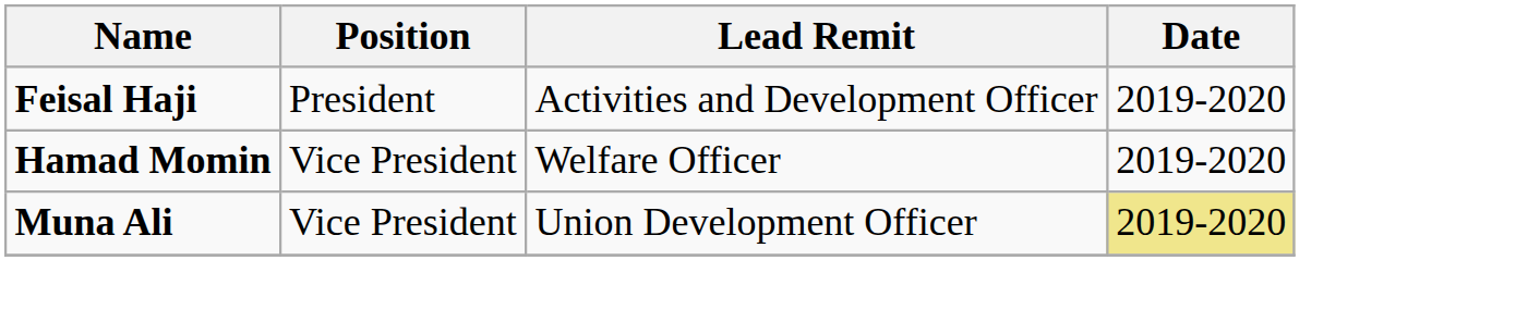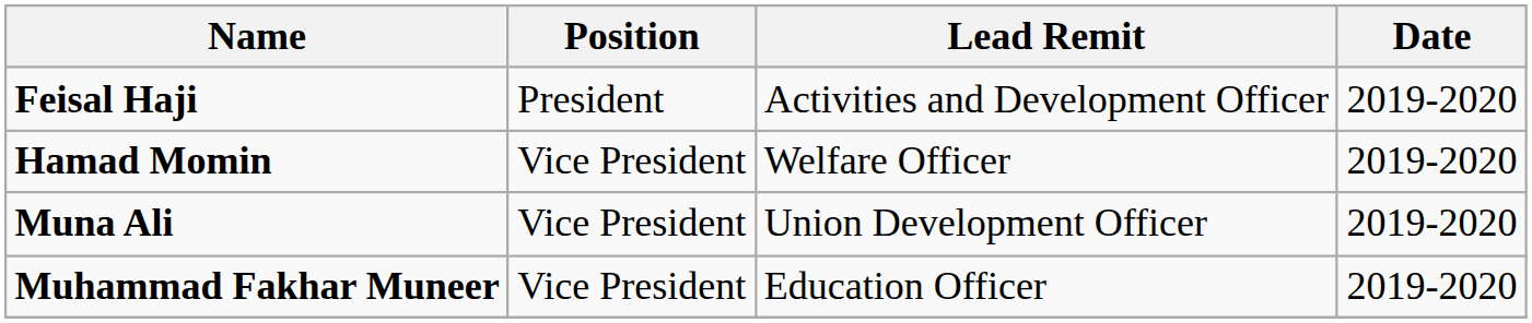 <table class="wikitable">
 <tr>
 <th>Name</th>
 <th>Position</th>
 <th>Lead Remit</th>
 <th>Date</th>
 </tr>
 <tr>
 <td><strong>Feisal Haji</strong></td>
 <td>President</td>
 <td>Activities and Development Officer</td>
 <td>2019-2020</td>
 </tr>
 <tr>
 <td><strong>Hamad Momin</strong></td>
 <td>Vice President</td>
 <td>Welfare Officer</td>
 <td>2019-2020</td>
 </tr>
 <tr>
 <td><strong>Muna Ali</strong></td>
 <td>Vice President</td>
 <td>Union Development Officer</td>
-<td style="background: khaki;">2019-2020</td>
+<td>2019-2020</td>
+</tr>
+<tr>
+<td><strong>Muhammad Fakhar Muneer</strong></td>
+<td>Vice President</td>
+<td>Education Officer</td>
+<td>2019-2020</td>
 </tr>
 <tr>
 </tr>
 </table>
